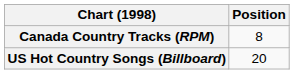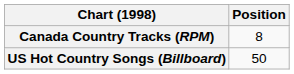 <table class="wikitable sortable plainrowheaders" style="text-align:center">
 <tr>
 <th scope="col">Chart (1998)</th>
 <th scope="col">Position</th>
 </tr>
 <tr>
 <th scope="row">Canada Country Tracks (<em>RPM</em>)</th>
 <td>8</td>
 </tr>
 <tr>
 <th scope="row">US Hot Country Songs (<em>Billboard</em>)</th>
-<td>20</td>
+<td>50</td>
 </tr>
 </table>
